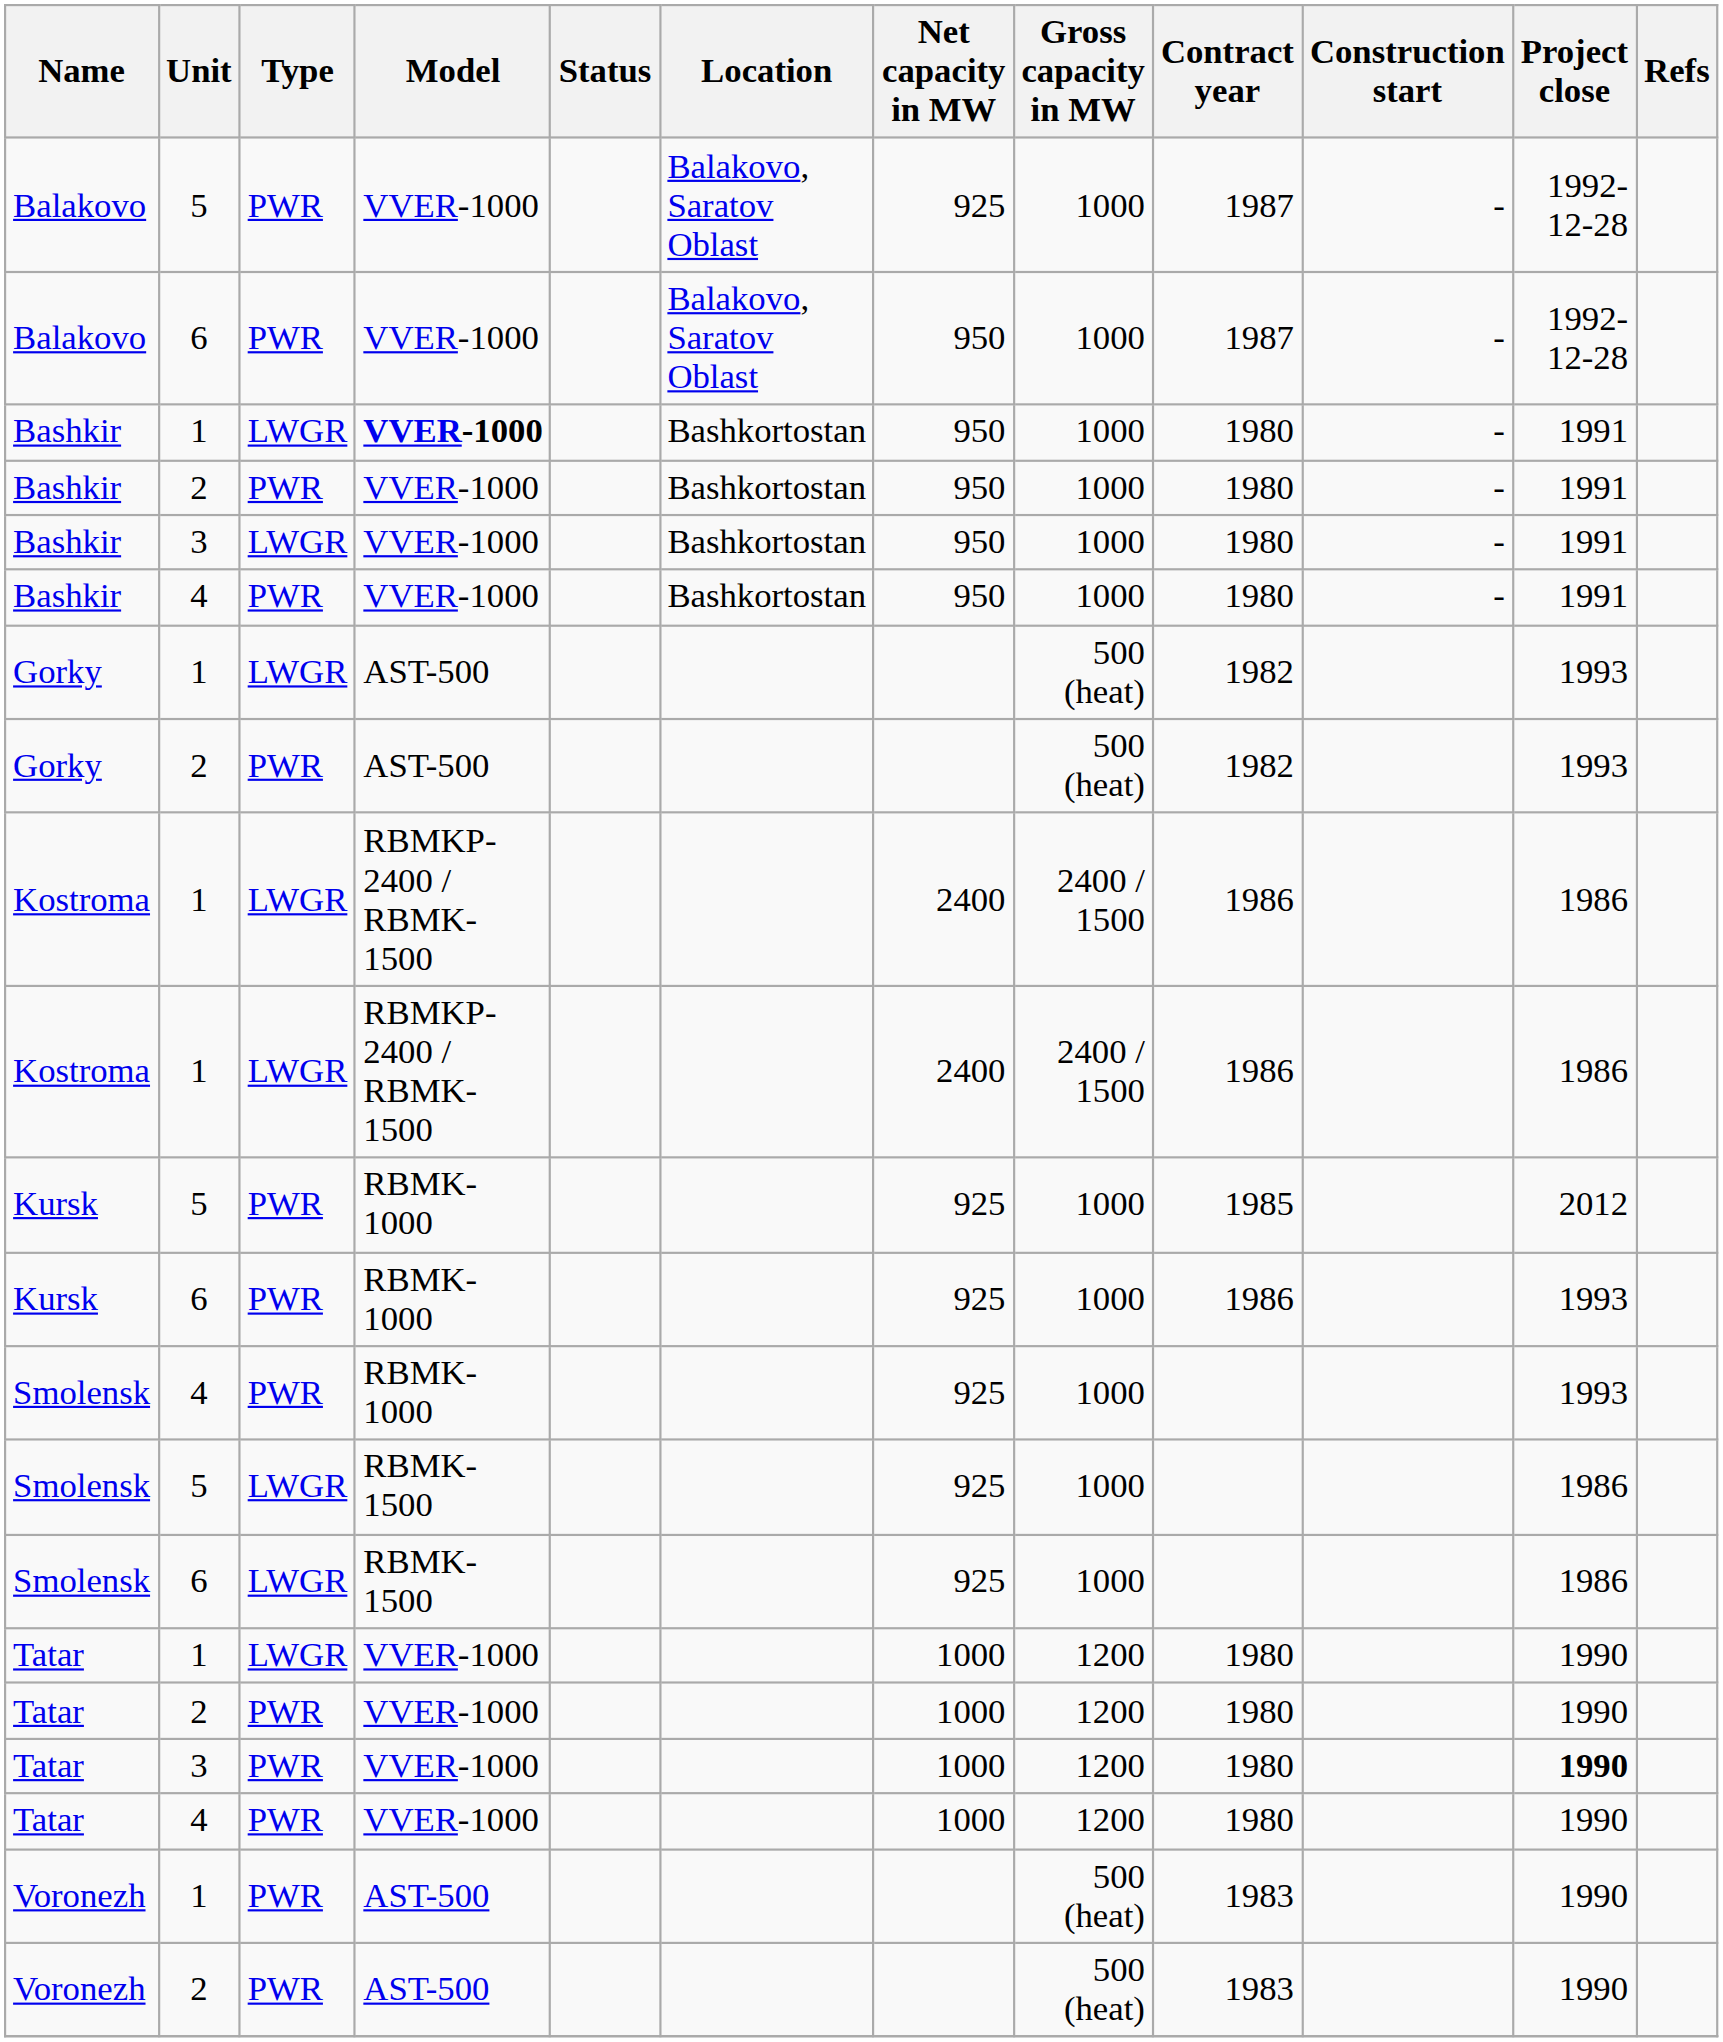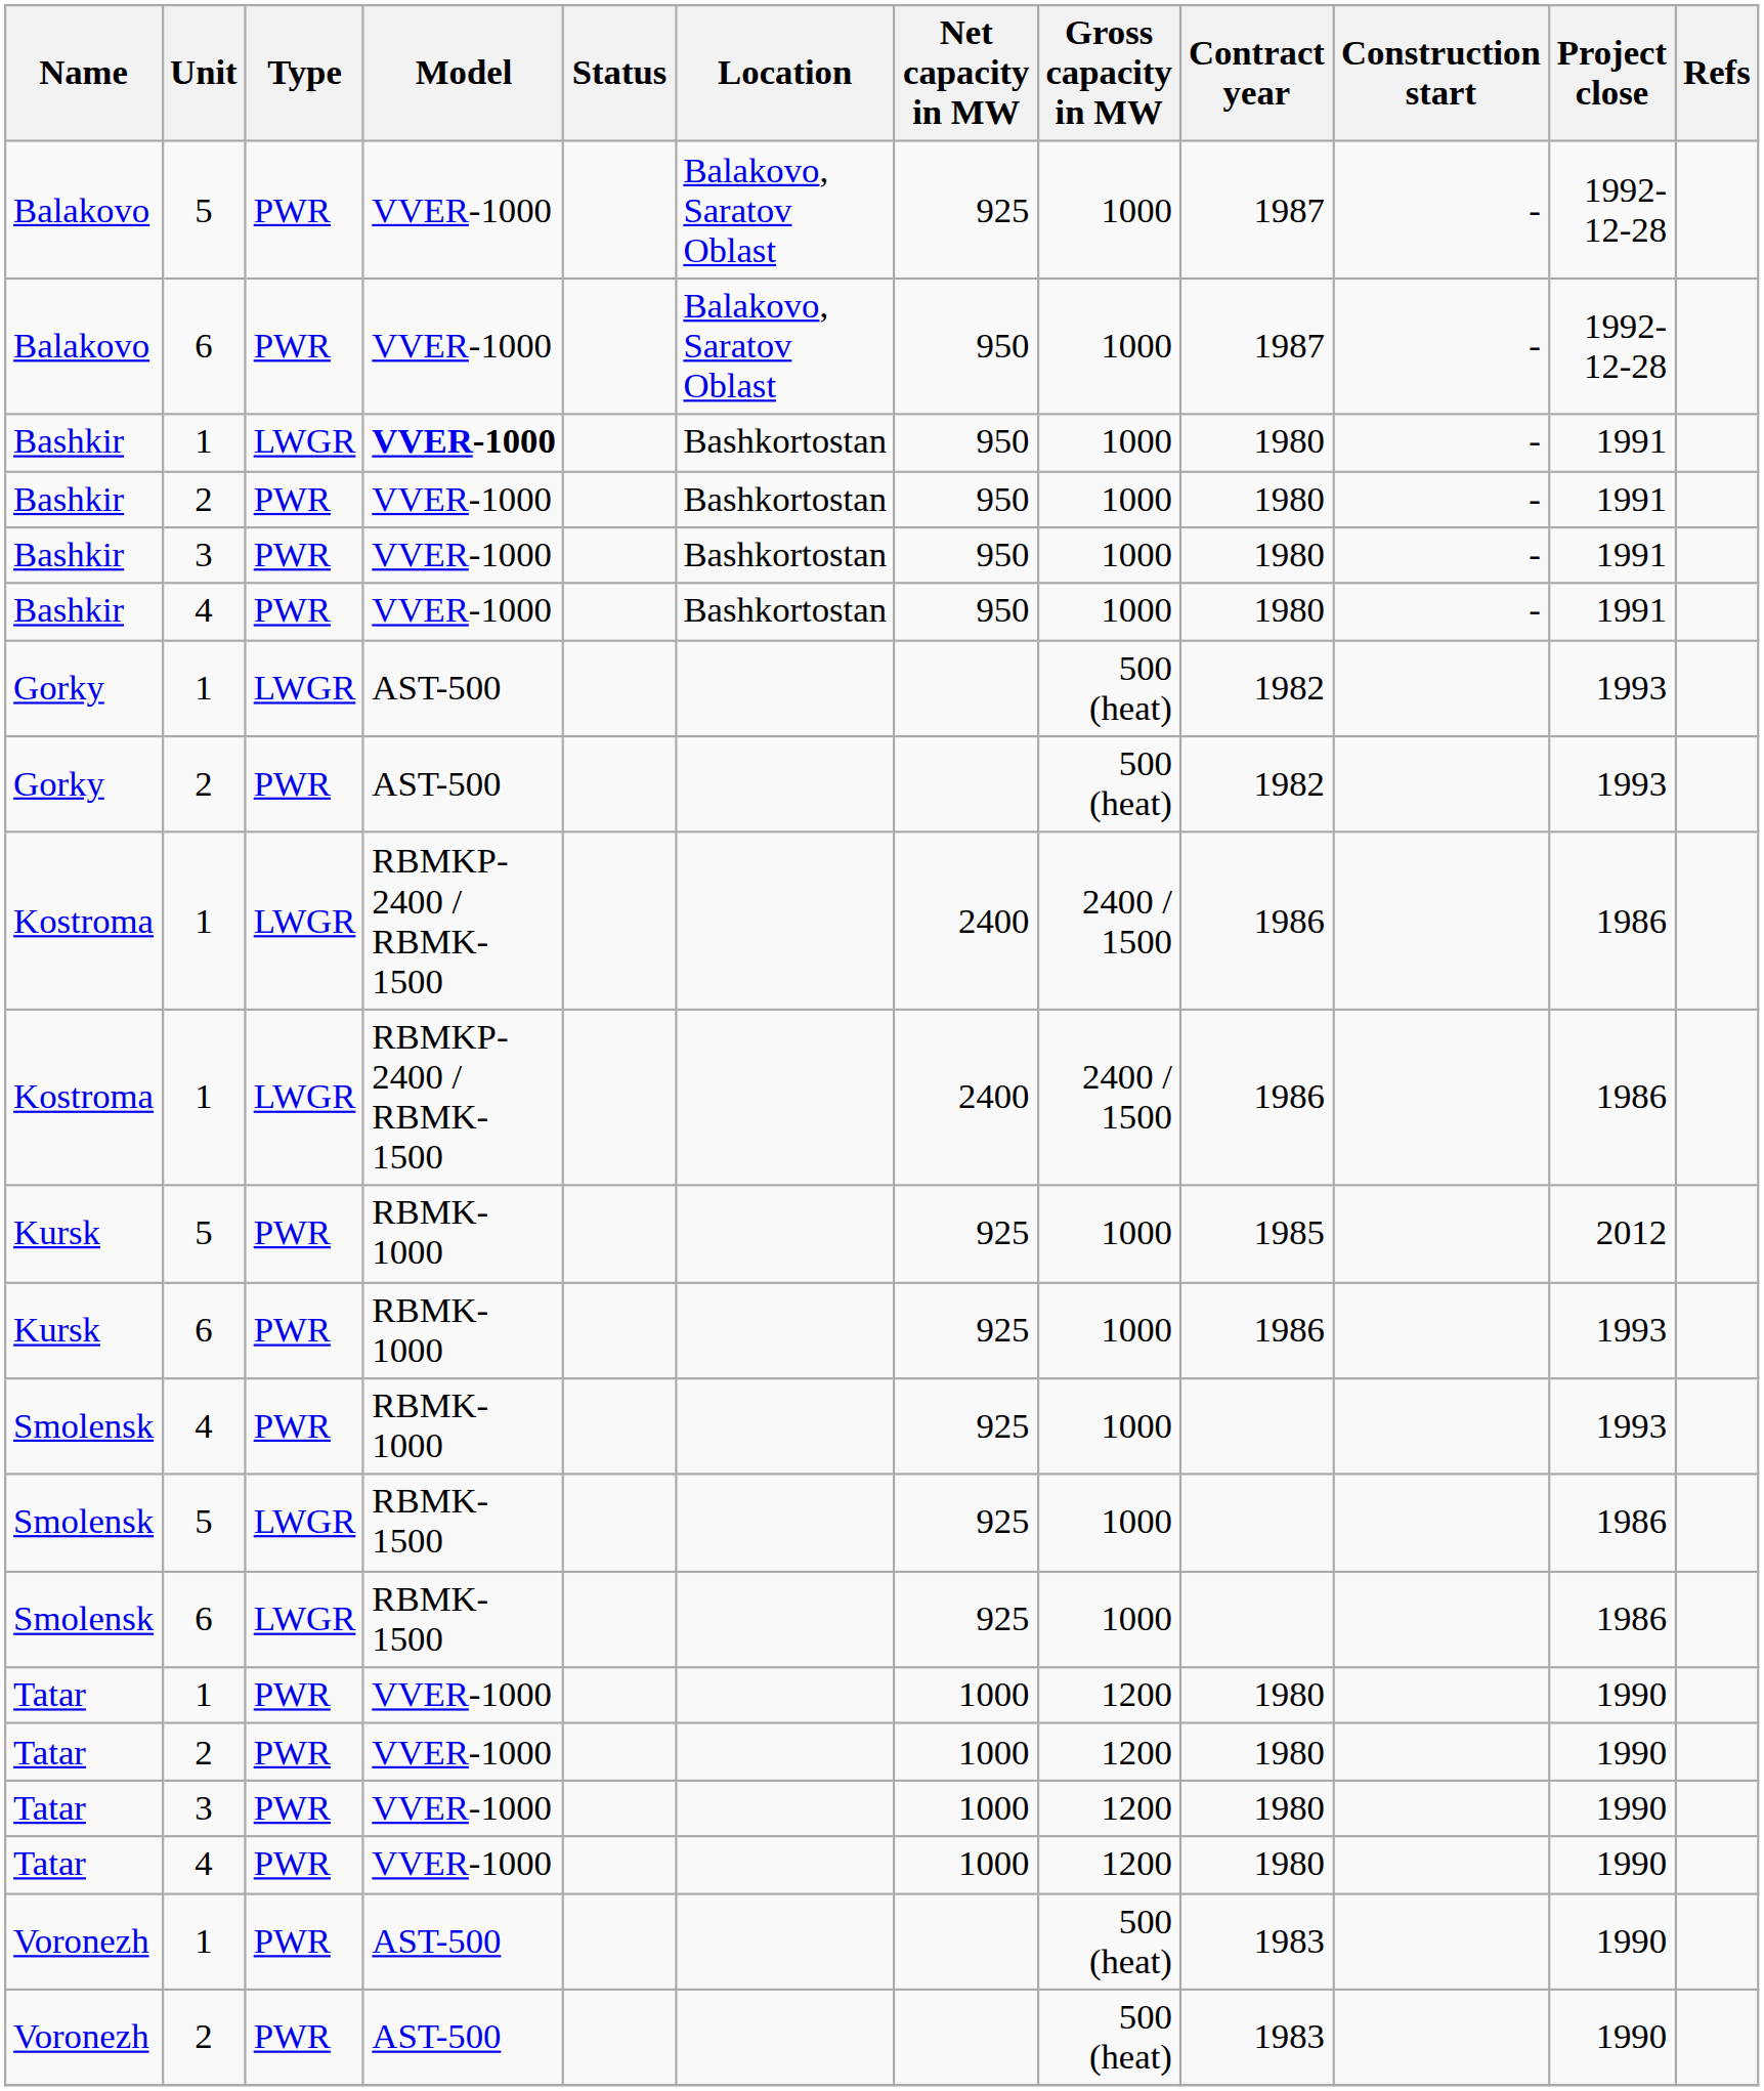 <table class="wikitable sortable" style="margin:0; width:100%">
 <tr>
 <th>Name</th>
 <th>Unit</th>
 <th>Type</th>
 <th>Model</th>
 <th>Status</th>
 <th>Location</th>
 <th>Net<br>capacity<br>in MW</th>
 <th>Gross<br>capacity<br>in MW</th>
 <th>Contract<br>year</th>
 <th>Construction<br>start</th>
 <th>Project<br>close</th>
 <th>Refs</th>
 </tr>
 <tr>
 <td><a href='#'>Balakovo</a></td>
 <td align="center">5</td>
 <td><a href='#'>PWR</a></td>
 <td><a href='#'>VVER</a>-1000</td>
 <td></td>
 <td><a href='#'>Balakovo</a>, <a href='#'>Saratov Oblast</a></td>
 <td align="right">925</td>
 <td align="right">1000</td>
 <td align="right">1987</td>
 <td align="right">-</td>
 <td align="right">1992-12-28</td>
 <td></td>
 </tr>
 <tr>
 <td><a href='#'>Balakovo</a></td>
 <td align="center">6</td>
 <td><a href='#'>PWR</a></td>
 <td><a href='#'>VVER</a>-1000</td>
 <td></td>
 <td><a href='#'>Balakovo</a>, <a href='#'>Saratov Oblast</a></td>
 <td align="right">950</td>
 <td align="right">1000</td>
 <td align="right">1987</td>
 <td align="right">-</td>
 <td align="right">1992-12-28</td>
 <td></td>
 </tr>
 <tr>
 <td><a href='#'>Bashkir</a></td>
 <td align="center">1</td>
 <td><a href='#'>LWGR</a></td>
 <td><strong><a href='#'>VVER</a>-1000</strong></td>
 <td></td>
 <td>Bashkortostan</td>
 <td align="right">950</td>
 <td align="right">1000</td>
 <td align="right">1980</td>
 <td align="right">-</td>
 <td align="right">1991</td>
 <td></td>
 </tr>
 <tr>
 <td><a href='#'>Bashkir</a></td>
 <td align="center">2</td>
 <td><a href='#'>PWR</a></td>
 <td><a href='#'>VVER</a>-1000</td>
 <td></td>
 <td>Bashkortostan</td>
 <td align="right">950</td>
 <td align="right">1000</td>
 <td align="right">1980</td>
 <td align="right">-</td>
 <td align="right">1991</td>
 <td></td>
 </tr>
 <tr>
 <td><a href='#'>Bashkir</a></td>
 <td align="center">3</td>
-<td><a href='#'>LWGR</a></td>
+<td><a href='#'>PWR</a></td>
 <td><a href='#'>VVER</a>-1000</td>
 <td></td>
 <td>Bashkortostan</td>
 <td align="right">950</td>
 <td align="right">1000</td>
 <td align="right">1980</td>
 <td align="right">-</td>
 <td align="right">1991</td>
 <td></td>
 </tr>
 <tr>
 <td><a href='#'>Bashkir</a></td>
 <td align="center">4</td>
 <td><a href='#'>PWR</a></td>
 <td><a href='#'>VVER</a>-1000</td>
 <td></td>
 <td>Bashkortostan</td>
 <td align="right">950</td>
 <td align="right">1000</td>
 <td align="right">1980</td>
 <td align="right">-</td>
 <td align="right">1991</td>
 <td></td>
 </tr>
 <tr>
 <td><a href='#'>Gorky</a></td>
 <td align="center">1</td>
 <td><a href='#'>LWGR</a></td>
 <td>AST-500</td>
 <td></td>
 <td align="right"></td>
 <td align="right"></td>
 <td align="right">500 (heat)</td>
 <td align="right">1982</td>
 <td align="right"></td>
 <td align="right">1993</td>
 <td></td>
 </tr>
 <tr>
 <td><a href='#'>Gorky</a></td>
 <td align="center">2</td>
 <td><a href='#'>PWR</a></td>
 <td>AST-500</td>
 <td></td>
 <td align="right"></td>
 <td align="right"></td>
 <td align="right">500 (heat)</td>
 <td align="right">1982</td>
 <td align="right"></td>
 <td align="right">1993</td>
 <td></td>
 </tr>
 <tr>
 <td><a href='#'>Kostroma</a></td>
 <td align="center">1</td>
 <td><a href='#'>LWGR</a></td>
 <td>RBMKP-2400 / RBMK-1500</td>
 <td></td>
 <td align="right"></td>
 <td align="right">2400</td>
 <td align="right">2400 / 1500</td>
 <td align="right">1986</td>
 <td align="right"></td>
 <td align="right">1986</td>
 <td></td>
 </tr>
 <tr>
 <td><a href='#'>Kostroma</a></td>
 <td align="center">1</td>
 <td><a href='#'>LWGR</a></td>
 <td>RBMKP-2400 / RBMK-1500</td>
 <td></td>
 <td align="right"></td>
 <td align="right">2400</td>
 <td align="right">2400 / 1500</td>
 <td align="right">1986</td>
 <td align="right"></td>
 <td align="right">1986</td>
 <td></td>
 </tr>
 <tr>
 <td><a href='#'>Kursk</a></td>
 <td align="center">5</td>
 <td><a href='#'>PWR</a></td>
 <td>RBMK-1000</td>
 <td></td>
 <td align="right"></td>
 <td align="right">925</td>
 <td align="right">1000</td>
 <td align="right">1985</td>
 <td align="right"></td>
 <td align="right">2012</td>
 <td></td>
 </tr>
 <tr>
 <td><a href='#'>Kursk</a></td>
 <td align="center">6</td>
 <td><a href='#'>PWR</a></td>
 <td>RBMK-1000</td>
 <td></td>
 <td align="right"></td>
 <td align="right">925</td>
 <td align="right">1000</td>
 <td align="right">1986</td>
 <td align="right"></td>
 <td align="right">1993</td>
 <td></td>
 </tr>
 <tr>
 <td><a href='#'>Smolensk</a></td>
 <td align="center">4</td>
 <td><a href='#'>PWR</a></td>
 <td>RBMK-1000</td>
 <td></td>
 <td align="right"></td>
 <td align="right">925</td>
 <td align="right">1000</td>
 <td align="right"></td>
 <td align="right"></td>
 <td align="right">1993</td>
 <td></td>
 </tr>
 <tr>
 <td><a href='#'>Smolensk</a></td>
 <td align="center">5</td>
 <td><a href='#'>LWGR</a></td>
 <td>RBMK-1500</td>
 <td></td>
 <td align="right"></td>
 <td align="right">925</td>
 <td align="right">1000</td>
 <td align="right"></td>
 <td align="right"></td>
 <td align="right">1986</td>
 <td></td>
 </tr>
 <tr>
 <td><a href='#'>Smolensk</a></td>
 <td align="center">6</td>
 <td><a href='#'>LWGR</a></td>
 <td>RBMK-1500</td>
 <td></td>
 <td align="right"></td>
 <td align="right">925</td>
 <td align="right">1000</td>
 <td align="right"></td>
 <td align="right"></td>
 <td align="right">1986</td>
 <td></td>
 </tr>
 <tr>
 <td><a href='#'>Tatar</a></td>
 <td align="center">1</td>
-<td><a href='#'>LWGR</a></td>
+<td><a href='#'>PWR</a></td>
 <td><a href='#'>VVER</a>-1000</td>
 <td></td>
 <td align="right"></td>
 <td align="right">1000</td>
 <td align="right">1200</td>
 <td align="right">1980</td>
 <td align="right"></td>
 <td align="right">1990</td>
 <td></td>
 </tr>
 <tr>
 <td><a href='#'>Tatar</a></td>
 <td align="center">2</td>
 <td><a href='#'>PWR</a></td>
 <td><a href='#'>VVER</a>-1000</td>
 <td></td>
 <td align="right"></td>
 <td align="right">1000</td>
 <td align="right">1200</td>
 <td align="right">1980</td>
 <td align="right"></td>
 <td align="right">1990</td>
 <td></td>
 </tr>
 <tr>
 <td><a href='#'>Tatar</a></td>
 <td align="center">3</td>
 <td><a href='#'>PWR</a></td>
 <td><a href='#'>VVER</a>-1000</td>
 <td></td>
 <td align="right"></td>
 <td align="right">1000</td>
 <td align="right">1200</td>
 <td align="right">1980</td>
 <td align="right"></td>
-<td align="right"><strong>1990</strong></td>
+<td align="right">1990</td>
 <td></td>
 </tr>
 <tr>
 <td><a href='#'>Tatar</a></td>
 <td align="center">4</td>
 <td><a href='#'>PWR</a></td>
 <td><a href='#'>VVER</a>-1000</td>
 <td></td>
 <td align="right"></td>
 <td align="right">1000</td>
 <td align="right">1200</td>
 <td align="right">1980</td>
 <td align="right"></td>
 <td align="right">1990</td>
 <td></td>
 </tr>
 <tr>
 <td><a href='#'>Voronezh</a></td>
 <td align="center">1</td>
 <td><a href='#'>PWR</a></td>
 <td><a href='#'>AST-500</a></td>
 <td></td>
 <td align="right"></td>
 <td align="right"></td>
 <td align="right">500 (heat)</td>
 <td align="right">1983</td>
 <td align="right"></td>
 <td align="right">1990</td>
 <td></td>
 </tr>
 <tr>
 <td><a href='#'>Voronezh</a></td>
 <td align="center">2</td>
 <td><a href='#'>PWR</a></td>
 <td><a href='#'>AST-500</a></td>
 <td></td>
 <td align="right"></td>
 <td align="right"></td>
 <td align="right">500 (heat)</td>
 <td align="right">1983</td>
 <td align="right"></td>
 <td align="right">1990</td>
 <td></td>
 </tr>
 <tr>
 </tr>
 </table>
